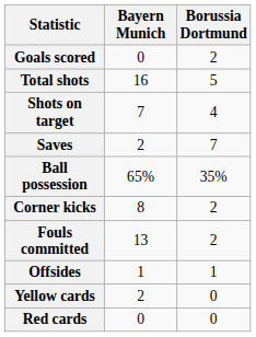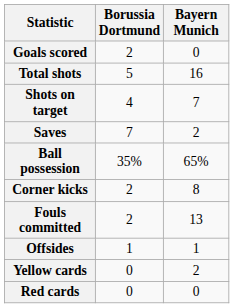 <table class="wikitable plainrowheaders" style="text-align:center">
 <tr>
 <th scope="col" style="width:100px">Statistic</th>
+<th scope="col" style="width:70px">Borussia Dortmund</th>
 <th scope="col" style="width:70px">Bayern Munich</th>
-<th scope="col" style="width:70px">Borussia Dortmund</th>
 </tr>
 <tr>
 <th scope="row">Goals scored</th>
+<td>2</td>
 <td>0</td>
+</tr>
+<tr>
+<th scope="row">Total shots</th>
+<td>5</td>
+<td>16</td>
+</tr>
+<tr>
+<th scope="row">Shots on target</th>
+<td>4</td>
+<td>7</td>
+</tr>
+<tr>
+<th scope="row">Saves</th>
+<td>7</td>
 <td>2</td>
 </tr>
 <tr>
-<th scope="row">Total shots</th>
-<td>16</td>
-<td>5</td>
-</tr>
-<tr>
-<th scope="row">Shots on target</th>
-<td>7</td>
-<td>4</td>
-</tr>
-<tr>
-<th scope="row">Saves</th>
-<td>2</td>
-<td>7</td>
-</tr>
-<tr>
 <th scope="row">Ball possession</th>
+<td>35%</td>
 <td>65%</td>
-<td>35%</td>
 </tr>
 <tr>
 <th scope="row">Corner kicks</th>
+<td>2</td>
 <td>8</td>
-<td>2</td>
 </tr>
 <tr>
 <th scope="row">Fouls committed</th>
+<td>2</td>
 <td>13</td>
-<td>2</td>
 </tr>
 <tr>
 <th scope="row">Offsides</th>
 <td>1</td>
 <td>1</td>
 </tr>
 <tr>
 <th scope="row">Yellow cards</th>
+<td>0</td>
 <td>2</td>
-<td>0</td>
 </tr>
 <tr>
 <th scope="row">Red cards</th>
 <td>0</td>
 <td>0</td>
 </tr>
 </table>
